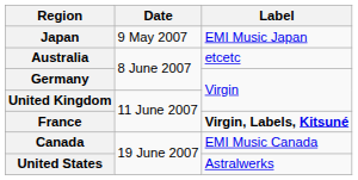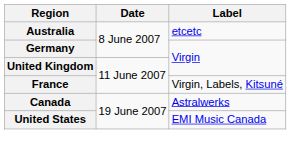 <table class="wikitable plainrowheaders">
 <tr>
 <th scope="col">Region</th>
 <th scope="col">Date</th>
 <th scope="col">Label</th>
-</tr>
-<tr>
-<th scope="row">Japan</th>
-<td>9 May 2007</td>
-<td><a href='#'>EMI Music Japan</a></td>
 </tr>
 <tr>
 <th scope="row">Australia</th>
 <td rowspan="2">8 June 2007</td>
 <td><a href='#'>etcetc</a></td>
 </tr>
 <tr>
 <th scope="row">Germany</th>
 <td rowspan="2"><a href='#'>Virgin</a></td>
 </tr>
 <tr>
 <th scope="row">United Kingdom</th>
 <td rowspan="2">11 June 2007</td>
 </tr>
 <tr>
 <th scope="row">France</th>
-<td><strong>Virgin, Labels, <a href='#'>Kitsuné</a></strong></td>
+<td>Virgin, Labels, <a href='#'>Kitsuné</a></td>
 </tr>
 <tr>
 <th scope="row">Canada</th>
 <td rowspan="2">19 June 2007</td>
-<td><a href='#'>EMI Music Canada</a></td>
+<td><a href='#'>Astralwerks</a></td>
 </tr>
 <tr>
 <th scope="row">United States</th>
-<td><a href='#'>Astralwerks</a></td>
+<td><a href='#'>EMI Music Canada</a></td>
 </tr>
 </table>
